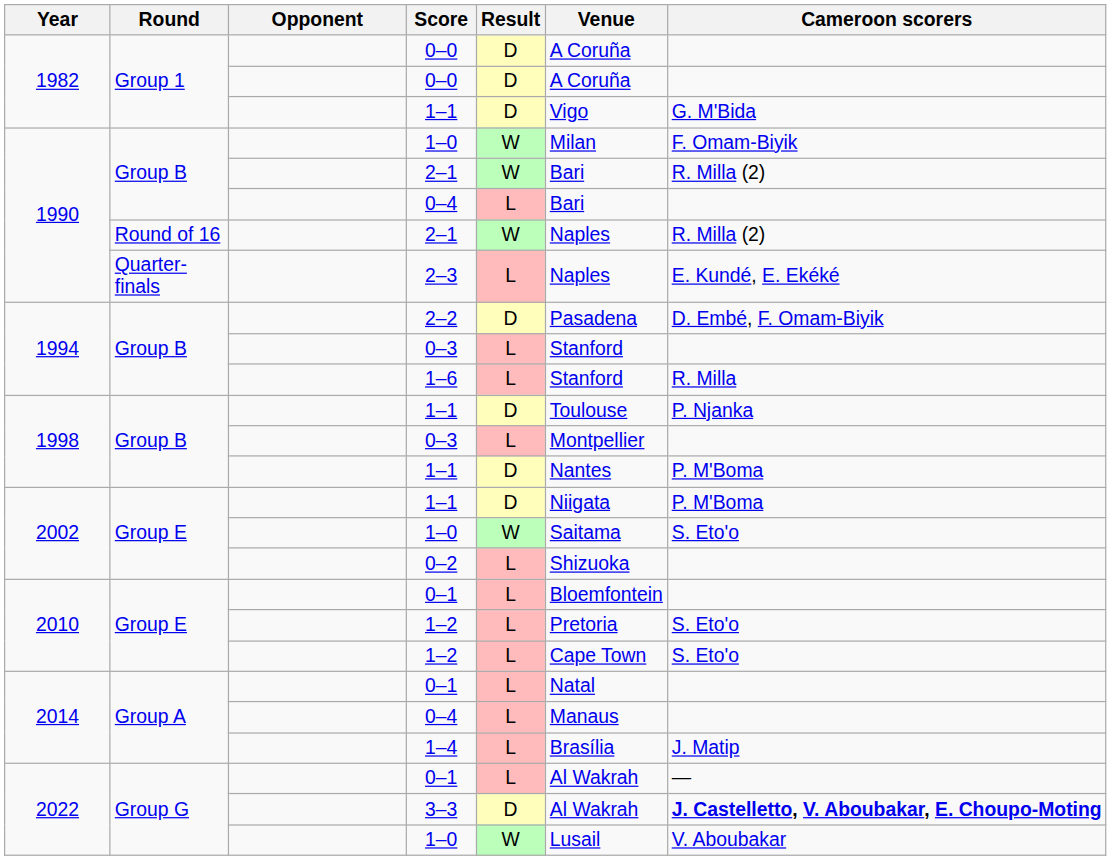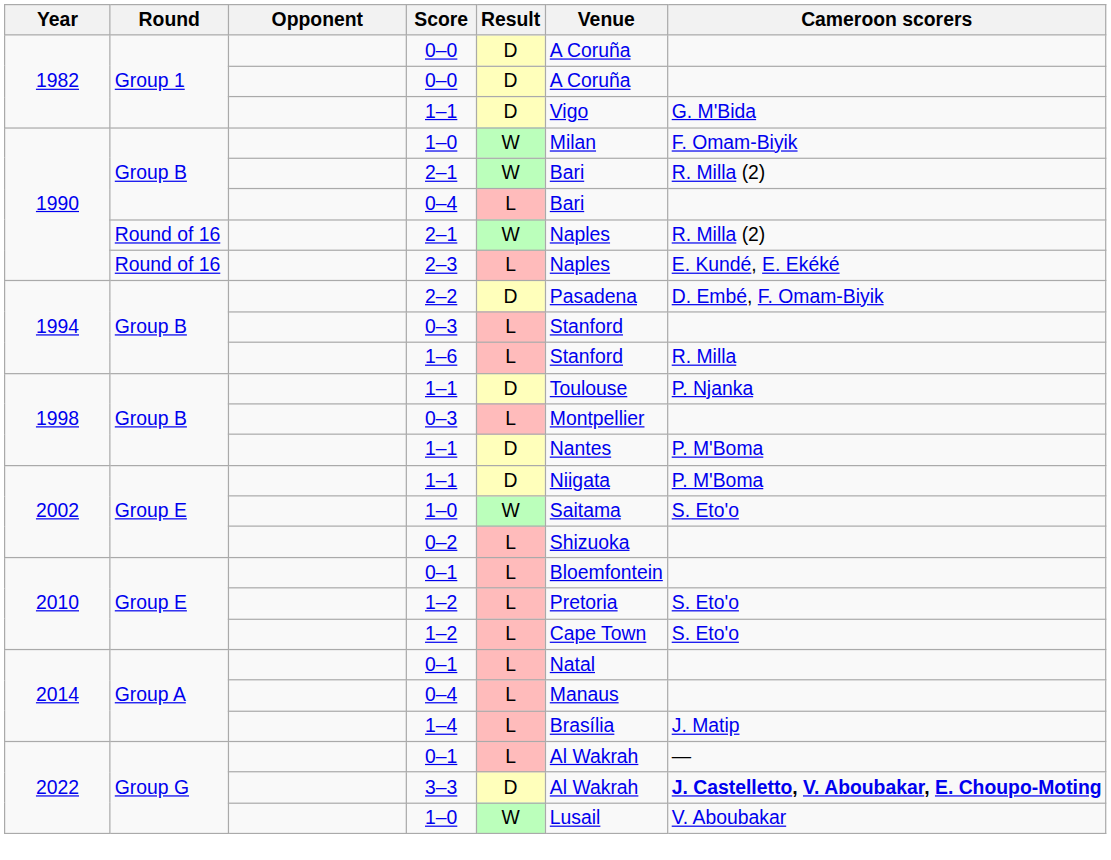 <table class="wikitable sortable" style="text-align:left;">
 <tr>
 <th width=80>Year</th>
 <th width=90>Round</th>
 <th width=140>Opponent</th>
 <th width=50>Score</th>
 <th width=50>Result</th>
 <th width=90>Venue</th>
 <th>Cameroon scorers</th>
 </tr>
 <tr>
 <td rowspan="3" align=center><a href='#'>1982</a></td>
 <td rowspan="3"><a href='#'>Group 1</a></td>
 <td></td>
 <td align=center><a href='#'>0–0</a></td>
 <td align=center bgcolor="#ffffbb">D</td>
 <td><a href='#'>A Coruña</a></td>
 <td></td>
 </tr>
 <tr>
 <td></td>
 <td align=center><a href='#'>0–0</a></td>
 <td align=center bgcolor="#ffffbb">D</td>
 <td><a href='#'>A Coruña</a></td>
 <td></td>
 </tr>
 <tr>
 <td></td>
 <td align=center><a href='#'>1–1</a></td>
 <td align=center bgcolor="#ffffbb">D</td>
 <td><a href='#'>Vigo</a></td>
 <td><a href='#'>G. M'Bida</a></td>
 </tr>
 <tr>
 <td rowspan="5" align=center><a href='#'>1990</a></td>
 <td rowspan="3"><a href='#'>Group B</a></td>
 <td></td>
 <td align=center><a href='#'>1–0</a></td>
 <td align=center bgcolor="#bbffbb">W</td>
 <td><a href='#'>Milan</a></td>
 <td><a href='#'>F. Omam-Biyik</a></td>
 </tr>
 <tr>
 <td></td>
 <td align=center><a href='#'>2–1</a></td>
 <td align=center bgcolor="#bbffbb">W</td>
 <td><a href='#'>Bari</a></td>
 <td><a href='#'>R. Milla</a> (2)</td>
 </tr>
 <tr>
 <td></td>
 <td align=center><a href='#'>0–4</a></td>
 <td align=center bgcolor="#ffbbbb">L</td>
 <td><a href='#'>Bari</a></td>
 <td></td>
 </tr>
 <tr>
 <td><a href='#'>Round of 16</a></td>
 <td></td>
 <td align=center><a href='#'>2–1</a> </td>
 <td align=center bgcolor="#bbffbb">W</td>
 <td><a href='#'>Naples</a></td>
 <td><a href='#'>R. Milla</a> (2)</td>
 </tr>
 <tr>
-<td><a href='#'>Quarter-finals</a></td>
+<td><a href='#'>Round of 16</a></td>
 <td></td>
 <td align=center><a href='#'>2–3</a> </td>
 <td align=center bgcolor="#ffbbbb">L</td>
 <td><a href='#'>Naples</a></td>
 <td><a href='#'>E. Kundé</a>, <a href='#'>E. Ekéké</a></td>
 </tr>
 <tr>
 <td rowspan="3" align=center><a href='#'>1994</a></td>
 <td rowspan="3"><a href='#'>Group B</a></td>
 <td></td>
 <td align=center><a href='#'>2–2</a></td>
 <td align=center bgcolor="#ffffbb">D</td>
 <td><a href='#'>Pasadena</a></td>
 <td><a href='#'>D. Embé</a>, <a href='#'>F. Omam-Biyik</a></td>
 </tr>
 <tr>
 <td></td>
 <td align=center><a href='#'>0–3</a></td>
 <td align=center bgcolor="#ffbbbb">L</td>
 <td><a href='#'>Stanford</a></td>
 <td></td>
 </tr>
 <tr>
 <td></td>
 <td align=center><a href='#'>1–6</a></td>
 <td align=center bgcolor="#ffbbbb">L</td>
 <td><a href='#'>Stanford</a></td>
 <td><a href='#'>R. Milla</a></td>
 </tr>
 <tr>
 <td rowspan="3" align=center><a href='#'>1998</a></td>
 <td rowspan="3"><a href='#'>Group B</a></td>
 <td></td>
 <td align=center><a href='#'>1–1</a></td>
 <td align=center bgcolor="#ffffbb">D</td>
 <td><a href='#'>Toulouse</a></td>
 <td><a href='#'>P. Njanka</a></td>
 </tr>
 <tr>
 <td></td>
 <td align=center><a href='#'>0–3</a></td>
 <td align=center bgcolor="#ffbbbb">L</td>
 <td><a href='#'>Montpellier</a></td>
 <td></td>
 </tr>
 <tr>
 <td></td>
 <td align=center><a href='#'>1–1</a></td>
 <td align=center bgcolor="#ffffbb">D</td>
 <td><a href='#'>Nantes</a></td>
 <td><a href='#'>P. M'Boma</a></td>
 </tr>
 <tr>
 <td rowspan="3" align=center><a href='#'>2002</a></td>
 <td rowspan="3"><a href='#'>Group E</a></td>
 <td></td>
 <td align=center><a href='#'>1–1</a></td>
 <td align=center bgcolor="#ffffbb">D</td>
 <td><a href='#'>Niigata</a></td>
 <td><a href='#'>P. M'Boma</a></td>
 </tr>
 <tr>
 <td></td>
 <td align=center><a href='#'>1–0</a></td>
 <td align=center bgcolor="#bbffbb">W</td>
 <td><a href='#'>Saitama</a></td>
 <td><a href='#'>S. Eto'o</a></td>
 </tr>
 <tr>
 <td></td>
 <td align=center><a href='#'>0–2</a></td>
 <td align=center bgcolor="#ffbbbb">L</td>
 <td><a href='#'>Shizuoka</a></td>
 <td></td>
 </tr>
 <tr>
 <td rowspan="3" align=center><a href='#'>2010</a></td>
 <td rowspan="3"><a href='#'>Group E</a></td>
 <td></td>
 <td align=center><a href='#'>0–1</a></td>
 <td align=center bgcolor="#ffbbbb">L</td>
 <td><a href='#'>Bloemfontein</a></td>
 <td></td>
 </tr>
 <tr>
 <td></td>
 <td align=center><a href='#'>1–2</a></td>
 <td align=center bgcolor="#ffbbbb">L</td>
 <td><a href='#'>Pretoria</a></td>
 <td><a href='#'>S. Eto'o</a></td>
 </tr>
 <tr>
 <td></td>
 <td align=center><a href='#'>1–2</a></td>
 <td align=center bgcolor="#ffbbbb">L</td>
 <td><a href='#'>Cape Town</a></td>
 <td><a href='#'>S. Eto'o</a></td>
 </tr>
 <tr>
 <td rowspan="3" align=center><a href='#'>2014</a></td>
 <td rowspan="3"><a href='#'>Group A</a></td>
 <td></td>
 <td align=center><a href='#'>0–1</a></td>
 <td align=center bgcolor="#ffbbbb">L</td>
 <td><a href='#'>Natal</a></td>
 <td></td>
 </tr>
 <tr>
 <td></td>
 <td align=center><a href='#'>0–4</a></td>
 <td align=center bgcolor="#ffbbbb">L</td>
 <td><a href='#'>Manaus</a></td>
 <td></td>
 </tr>
 <tr>
 <td></td>
 <td align=center><a href='#'>1–4</a></td>
 <td align=center bgcolor="#ffbbbb">L</td>
 <td><a href='#'>Brasília</a></td>
 <td><a href='#'>J. Matip</a></td>
 </tr>
 <tr>
 <td rowspan="3" align=center><a href='#'>2022</a></td>
 <td rowspan="3"><a href='#'>Group G</a></td>
 <td></td>
 <td align=center><a href='#'>0–1</a></td>
 <td align=center bgcolor="#ffbbbb">L</td>
 <td><a href='#'>Al Wakrah</a></td>
 <td>—</td>
 </tr>
 <tr>
 <td></td>
 <td align=center><a href='#'>3–3</a></td>
 <td align=center bgcolor="#ffffbb">D</td>
 <td><a href='#'>Al Wakrah</a></td>
 <td><strong><a href='#'>J. Castelletto</a>, <a href='#'>V. Aboubakar</a>, <a href='#'>E. Choupo-Moting</a></strong></td>
 </tr>
 <tr>
 <td></td>
 <td align=center><a href='#'>1–0</a></td>
 <td align=center bgcolor="#bbffbb">W</td>
 <td><a href='#'>Lusail</a></td>
 <td><a href='#'>V. Aboubakar</a></td>
 </tr>
 </table>
